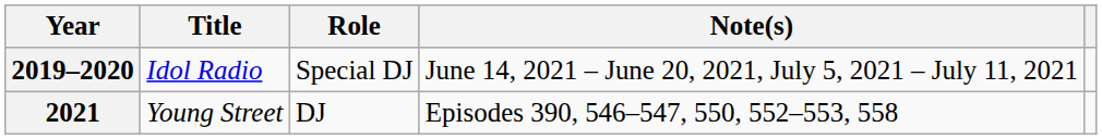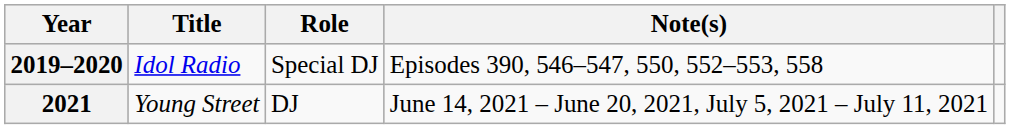 <table class="wikitable sortable plainrowheaders">
 <tr>
 <th>Year</th>
 <th>Title</th>
 <th>Role</th>
 <th>Note(s)</th>
 <th scope="col" class="unsortable"></th>
 </tr>
 <tr>
 <th scope="row">2019–2020</th>
 <td><em><a href='#'>Idol Radio</a></em></td>
 <td>Special DJ</td>
-<td>June 14, 2021 – June 20, 2021, July 5, 2021 – July 11, 2021</td>
+<td>Episodes 390, 546–547, 550, 552–553, 558</td>
 <td></td>
 </tr>
 <tr>
 <th scope="row">2021</th>
 <td><em>Young Street</em></td>
 <td>DJ</td>
-<td>Episodes 390, 546–547, 550, 552–553, 558</td>
+<td>June 14, 2021 – June 20, 2021, July 5, 2021 – July 11, 2021</td>
 <td></td>
 </tr>
 </table>
